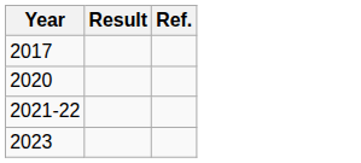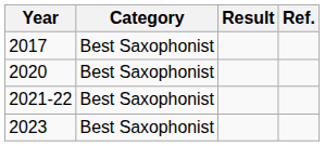 <table class="wikitable">
 <tr>
 <th>Year</th>
+<th>Category</th>
 <th>Result</th>
 <th>Ref.</th>
 </tr>
 <tr>
 <td>2017</td>
+<td>Best Saxophonist</td>
 <td></td>
 <td></td>
 </tr>
 <tr>
 <td>2020</td>
+<td>Best Saxophonist</td>
 <td></td>
 <td></td>
 </tr>
 <tr>
 <td>2021-22</td>
+<td>Best Saxophonist</td>
 <td></td>
 <td></td>
 </tr>
 <tr>
 <td>2023</td>
+<td>Best Saxophonist</td>
 <td></td>
 <td></td>
 </tr>
 </table>
